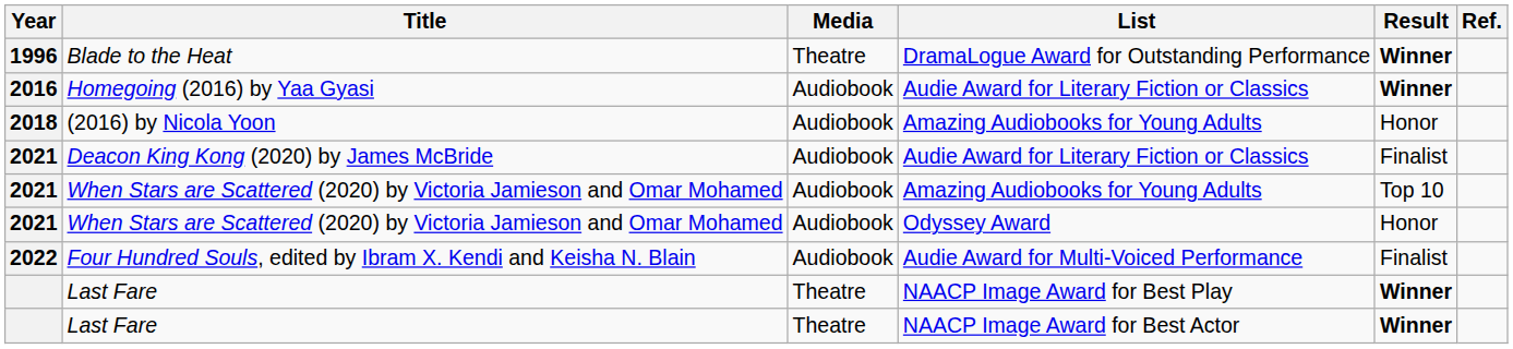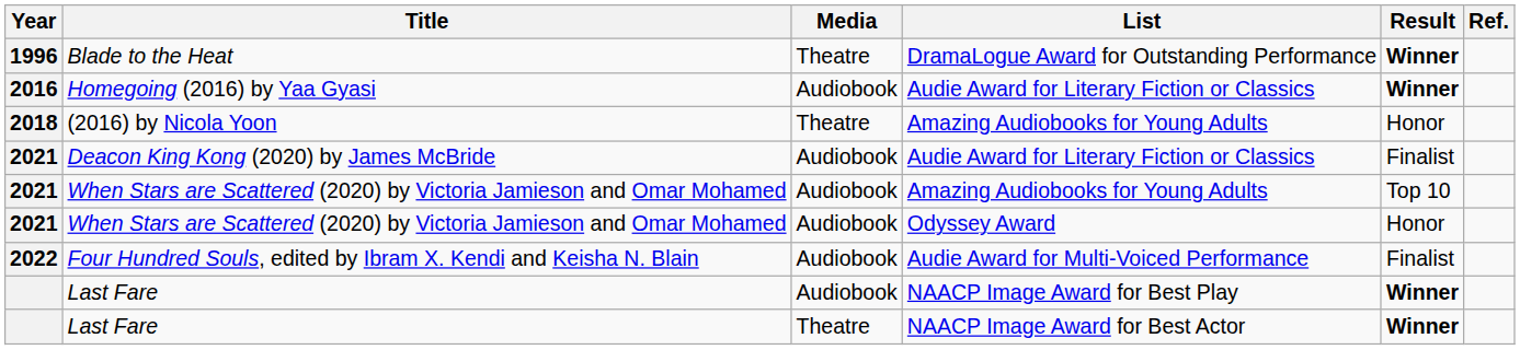 <table class="wikitable sortable mw-collapsible">
 <tr>
 <th>Year</th>
 <th>Title</th>
 <th>Media</th>
 <th>List</th>
 <th>Result</th>
 <th>Ref.</th>
 </tr>
 <tr>
 <th>1996</th>
 <td><em>Blade to the Heat</em></td>
 <td>Theatre</td>
 <td><a href='#'>DramaLogue Award</a> for Outstanding Performance</td>
 <td><strong>Winner</strong></td>
 <td></td>
 </tr>
 <tr>
 <th>2016</th>
 <td><em><a href='#'>Homegoing</a></em> (2016) by <a href='#'>Yaa Gyasi</a></td>
 <td>Audiobook</td>
 <td><a href='#'>Audie Award for Literary Fiction or Classics</a></td>
 <td><strong>Winner</strong></td>
 <td></td>
 </tr>
 <tr>
 <th>2018</th>
 <td><em></em> (2016) by <a href='#'>Nicola Yoon</a></td>
-<td>Audiobook</td>
+<td>Theatre</td>
 <td><a href='#'>Amazing Audiobooks for Young Adults</a></td>
 <td>Honor</td>
 <td></td>
 </tr>
 <tr>
 <th>2021</th>
 <td><em><a href='#'>Deacon King Kong</a></em> (2020) by <a href='#'>James McBride</a></td>
 <td>Audiobook</td>
 <td><a href='#'>Audie Award for Literary Fiction or Classics</a></td>
 <td>Finalist</td>
 <td></td>
 </tr>
 <tr>
 <th>2021</th>
 <td><em><a href='#'>When Stars are Scattered</a></em> (2020) by <a href='#'>Victoria Jamieson</a> and <a href='#'>Omar Mohamed</a></td>
 <td>Audiobook</td>
 <td><a href='#'>Amazing Audiobooks for Young Adults</a></td>
 <td>Top 10</td>
 <td></td>
 </tr>
 <tr>
 <th>2021</th>
 <td><em><a href='#'>When Stars are Scattered</a></em> (2020) by <a href='#'>Victoria Jamieson</a> and <a href='#'>Omar Mohamed</a></td>
 <td>Audiobook</td>
 <td><a href='#'>Odyssey Award</a></td>
 <td>Honor</td>
 <td></td>
 </tr>
 <tr>
 <th>2022</th>
 <td><em><a href='#'>Four Hundred Souls</a></em>, edited by <a href='#'>Ibram X. Kendi</a> and <a href='#'>Keisha N. Blain</a></td>
 <td>Audiobook</td>
 <td><a href='#'>Audie Award for Multi-Voiced Performance</a></td>
 <td>Finalist</td>
 <td></td>
 </tr>
 <tr>
 <th></th>
 <td><em>Last Fare</em></td>
-<td>Theatre</td>
+<td>Audiobook</td>
 <td><a href='#'>NAACP Image Award</a> for Best Play</td>
 <td><strong>Winner</strong></td>
 <td></td>
 </tr>
 <tr>
 <th></th>
 <td><em>Last Fare</em></td>
 <td>Theatre</td>
 <td><a href='#'>NAACP Image Award</a> for Best Actor</td>
 <td><strong>Winner</strong></td>
 <td></td>
 </tr>
 </table>
